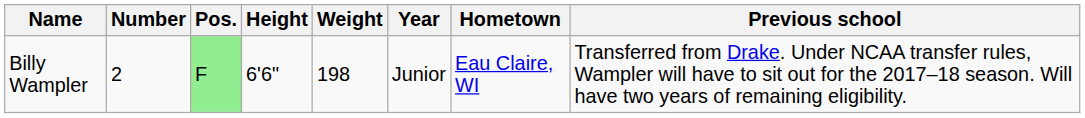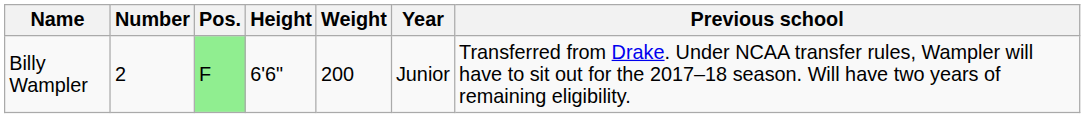 <table class="wikitable sortable" border="1">
 <tr>
 <th>Name</th>
 <th>Number</th>
 <th>Pos.</th>
 <th>Height</th>
 <th>Weight</th>
 <th>Year</th>
-<th>Hometown</th>
 <th class="unsortable">Previous school</th>
 </tr>
 <tr>
 <td>Billy Wampler</td>
 <td>2</td>
 <td style="background: lightgreen;">F</td>
 <td>6'6"</td>
-<td>198</td>
+<td>200</td>
 <td>Junior</td>
-<td><a href='#'>Eau Claire, WI</a></td>
 <td>Transferred from <a href='#'>Drake</a>. Under NCAA transfer rules, Wampler will have to sit out for the 2017–18 season. Will have two years of remaining eligibility.</td>
 </tr>
 </table>
